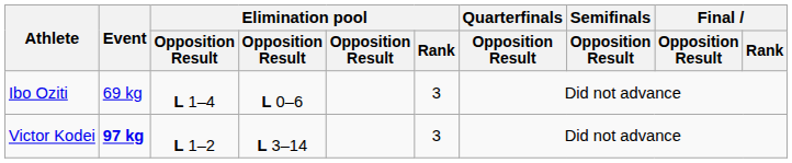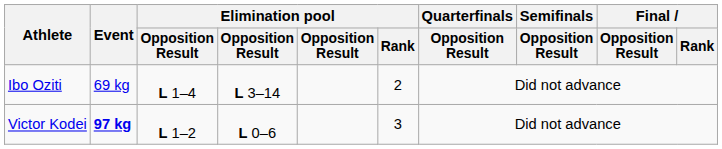 <table class=wikitable style=font-size:90%;text-align:center>
 <tr>
 <th rowspan=2>Athlete</th>
 <th rowspan=2>Event</th>
 <th colspan=4>Elimination pool</th>
 <th>Quarterfinals</th>
 <th>Semifinals</th>
 <th colspan=2>Final / </th>
 </tr>
 <tr style=font-size:95%>
 <th>Opposition<br>Result</th>
 <th>Opposition<br>Result</th>
 <th>Opposition<br>Result</th>
 <th>Rank</th>
 <th>Opposition<br>Result</th>
 <th>Opposition<br>Result</th>
 <th>Opposition<br>Result</th>
 <th>Rank</th>
 </tr>
 <tr>
 <td align=left><a href='#'>Ibo Oziti</a></td>
 <td align=left><a href='#'>69 kg</a></td>
 <td><br><strong>L</strong> 1–4</td>
-<td><br><strong>L</strong> 0–6</td>
+<td><br><strong>L</strong> 3–14</td>
 <td></td>
-<td>3</td>
+<td>2</td>
 <td colspan=4>Did not advance</td>
 </tr>
 <tr>
 <td align=left><a href='#'>Victor Kodei</a></td>
 <td align=left><strong><a href='#'>97 kg</a></strong></td>
 <td><br><strong>L</strong> 1–2</td>
-<td><br><strong>L</strong> 3–14</td>
+<td><br><strong>L</strong> 0–6</td>
 <td></td>
 <td>3</td>
 <td colspan=4>Did not advance</td>
 </tr>
 </table>
